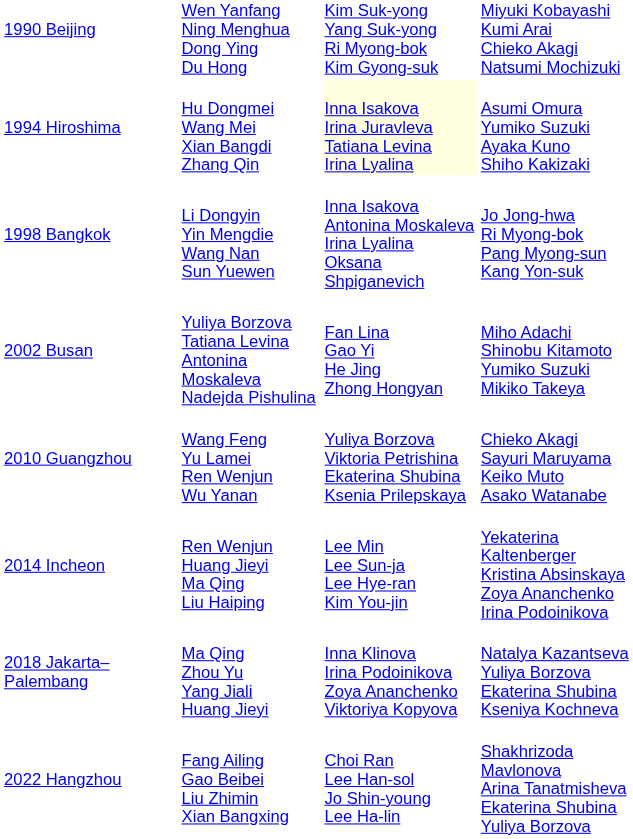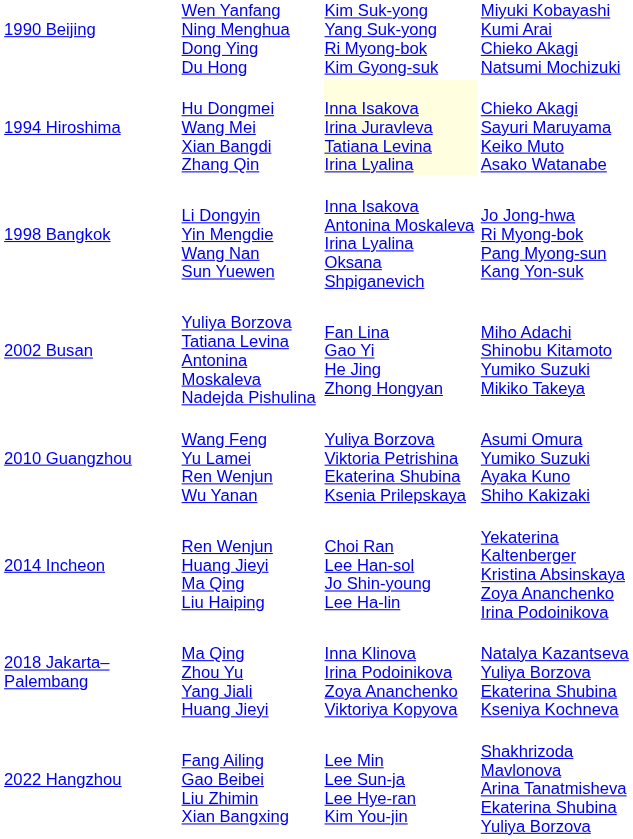 <table>
 <tr>
 <td><a href='#'>1990 Beijing</a></td>
 <td><br><a href='#'>Wen Yanfang</a><br><a href='#'>Ning Menghua</a><br><a href='#'>Dong Ying</a><br><a href='#'>Du Hong</a></td>
 <td><br><a href='#'>Kim Suk-yong</a><br><a href='#'>Yang Suk-yong</a><br><a href='#'>Ri Myong-bok</a><br><a href='#'>Kim Gyong-suk</a></td>
 <td><br><a href='#'>Miyuki Kobayashi</a><br><a href='#'>Kumi Arai</a><br><a href='#'>Chieko Akagi</a><br><a href='#'>Natsumi Mochizuki</a></td>
 </tr>
 <tr>
 <td><a href='#'>1994 Hiroshima</a></td>
 <td><br><a href='#'>Hu Dongmei</a><br><a href='#'>Wang Mei</a><br><a href='#'>Xian Bangdi</a><br><a href='#'>Zhang Qin</a></td>
 <td style="background: lightyellow;"><br><a href='#'>Inna Isakova</a><br><a href='#'>Irina Juravleva</a><br><a href='#'>Tatiana Levina</a><br><a href='#'>Irina Lyalina</a></td>
-<td><br><a href='#'>Asumi Omura</a><br><a href='#'>Yumiko Suzuki</a><br><a href='#'>Ayaka Kuno</a><br><a href='#'>Shiho Kakizaki</a></td>
+<td><br><a href='#'>Chieko Akagi</a><br><a href='#'>Sayuri Maruyama</a><br><a href='#'>Keiko Muto</a><br><a href='#'>Asako Watanabe</a></td>
 </tr>
 <tr>
 <td><a href='#'>1998 Bangkok</a></td>
 <td><br><a href='#'>Li Dongyin</a><br><a href='#'>Yin Mengdie</a><br><a href='#'>Wang Nan</a><br><a href='#'>Sun Yuewen</a></td>
 <td><br><a href='#'>Inna Isakova</a><br><a href='#'>Antonina Moskaleva</a><br><a href='#'>Irina Lyalina</a><br><a href='#'>Oksana Shpiganevich</a></td>
 <td><br><a href='#'>Jo Jong-hwa</a><br><a href='#'>Ri Myong-bok</a><br><a href='#'>Pang Myong-sun</a><br><a href='#'>Kang Yon-suk</a></td>
 </tr>
 <tr>
 <td><a href='#'>2002 Busan</a></td>
 <td><br><a href='#'>Yuliya Borzova</a><br><a href='#'>Tatiana Levina</a><br><a href='#'>Antonina Moskaleva</a><br><a href='#'>Nadejda Pishulina</a></td>
 <td><br><a href='#'>Fan Lina</a><br><a href='#'>Gao Yi</a><br><a href='#'>He Jing</a><br><a href='#'>Zhong Hongyan</a></td>
 <td><br><a href='#'>Miho Adachi</a><br><a href='#'>Shinobu Kitamoto</a><br><a href='#'>Yumiko Suzuki</a><br><a href='#'>Mikiko Takeya</a></td>
 </tr>
 <tr>
 <td><a href='#'>2010 Guangzhou</a></td>
 <td><br><a href='#'>Wang Feng</a><br><a href='#'>Yu Lamei</a><br><a href='#'>Ren Wenjun</a><br><a href='#'>Wu Yanan</a></td>
 <td><br><a href='#'>Yuliya Borzova</a><br><a href='#'>Viktoria Petrishina</a><br><a href='#'>Ekaterina Shubina</a><br><a href='#'>Ksenia Prilepskaya</a></td>
-<td><br><a href='#'>Chieko Akagi</a><br><a href='#'>Sayuri Maruyama</a><br><a href='#'>Keiko Muto</a><br><a href='#'>Asako Watanabe</a></td>
+<td><br><a href='#'>Asumi Omura</a><br><a href='#'>Yumiko Suzuki</a><br><a href='#'>Ayaka Kuno</a><br><a href='#'>Shiho Kakizaki</a></td>
 </tr>
 <tr>
 <td><a href='#'>2014 Incheon</a></td>
 <td><br><a href='#'>Ren Wenjun</a><br><a href='#'>Huang Jieyi</a><br><a href='#'>Ma Qing</a><br><a href='#'>Liu Haiping</a></td>
-<td><br><a href='#'>Lee Min</a><br><a href='#'>Lee Sun-ja</a><br><a href='#'>Lee Hye-ran</a><br><a href='#'>Kim You-jin</a></td>
+<td><br><a href='#'>Choi Ran</a><br><a href='#'>Lee Han-sol</a><br><a href='#'>Jo Shin-young</a><br><a href='#'>Lee Ha-lin</a></td>
 <td><br><a href='#'>Yekaterina Kaltenberger</a><br><a href='#'>Kristina Absinskaya</a><br><a href='#'>Zoya Ananchenko</a><br><a href='#'>Irina Podoinikova</a></td>
 </tr>
 <tr>
 <td><a href='#'>2018 Jakarta–Palembang</a></td>
 <td><br><a href='#'>Ma Qing</a><br><a href='#'>Zhou Yu</a><br><a href='#'>Yang Jiali</a><br><a href='#'>Huang Jieyi</a></td>
 <td><br><a href='#'>Inna Klinova</a><br><a href='#'>Irina Podoinikova</a><br><a href='#'>Zoya Ananchenko</a><br><a href='#'>Viktoriya Kopyova</a></td>
 <td><br><a href='#'>Natalya Kazantseva</a><br><a href='#'>Yuliya Borzova</a><br><a href='#'>Ekaterina Shubina</a><br><a href='#'>Kseniya Kochneva</a></td>
 </tr>
 <tr>
 <td><a href='#'>2022 Hangzhou</a></td>
 <td><br><a href='#'>Fang Ailing</a><br><a href='#'>Gao Beibei</a><br><a href='#'>Liu Zhimin</a><br><a href='#'>Xian Bangxing</a></td>
-<td><br><a href='#'>Choi Ran</a><br><a href='#'>Lee Han-sol</a><br><a href='#'>Jo Shin-young</a><br><a href='#'>Lee Ha-lin</a></td>
+<td><br><a href='#'>Lee Min</a><br><a href='#'>Lee Sun-ja</a><br><a href='#'>Lee Hye-ran</a><br><a href='#'>Kim You-jin</a></td>
 <td><br><a href='#'>Shakhrizoda Mavlonova</a><br><a href='#'>Arina Tanatmisheva</a><br><a href='#'>Ekaterina Shubina</a><br><a href='#'>Yuliya Borzova</a></td>
 </tr>
 </table>
